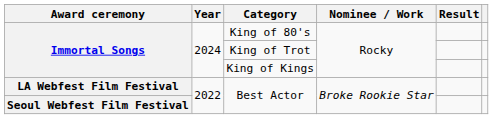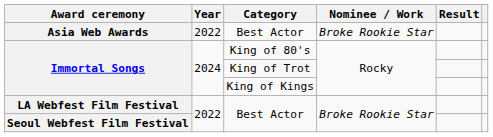 <table class="wikitable plainrowheaders">
 <tr>
 <th scope="col">Award ceremony</th>
 <th scope="col">Year</th>
 <th scope="col">Category</th>
 <th scope="col">Nominee / Work</th>
 <th scope="col">Result</th>
 <th scope="col" class="unsortable"></th>
+</tr>
+<tr>
+<th scope="row">Asia Web Awards</th>
+<td style="text-align:center">2022</td>
+<td style="text-align:center">Best Actor</td>
+<td style="text-align:center"><em>Broke Rookie Star</em></td>
+<td></td>
+<td></td>
 </tr>
 <tr>
 <th rowspan="3" scope="row"><a href='#'>Immortal Songs</a></th>
 <td rowspan="3" style="text-align:center">2024</td>
 <td style="text-align:center">King of 80's</td>
 <td rowspan="3" style="text-align:center">Rocky</td>
 <td></td>
 <td></td>
 </tr>
 <tr>
 <td style="text-align:center">King of Trot</td>
 <td></td>
 <td></td>
 </tr>
 <tr>
 <td style="text-align:center">King of Kings</td>
 <td></td>
 <td></td>
 </tr>
 <tr>
 <th scope="row">LA Webfest Film Festival</th>
 <td rowspan="2" style="text-align:center">2022</td>
 <td rowspan="2" style="text-align:center">Best Actor</td>
 <td rowspan="2" style="text-align:center"><em>Broke Rookie Star</em></td>
 <td></td>
 <td style="text-align:center"></td>
 </tr>
 <tr>
 <th scope="row">Seoul Webfest Film Festival</th>
 <td></td>
 <td style="text-align:center"></td>
 </tr>
 </table>
